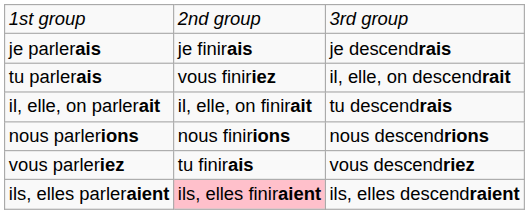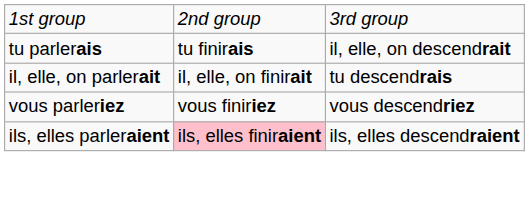 <table class=wikitable>
 <tr>
 <td><em>1st group</em></td>
 <td><em>2nd group</em></td>
 <td><em>3rd group</em></td>
 </tr>
 <tr>
-<td>je parler<strong>ais</strong></td>
-<td>je finir<strong>ais</strong></td>
-<td>je descend<strong>rais</strong></td>
-</tr>
-<tr>
 <td>tu parler<strong>ais</strong></td>
-<td>vous finir<strong>iez</strong></td>
+<td>tu finir<strong>ais</strong></td>
 <td>il, elle, on descend<strong>rait</strong></td>
 </tr>
 <tr>
 <td>il, elle, on parler<strong>ait</strong></td>
 <td>il, elle, on finir<strong>ait</strong></td>
 <td>tu descend<strong>rais</strong></td>
 </tr>
 <tr>
-<td>nous parler<strong>ions</strong></td>
-<td>nous finir<strong>ions</strong></td>
-<td>nous descend<strong>rions</strong></td>
-</tr>
-<tr>
 <td>vous parler<strong>iez</strong></td>
-<td>tu finir<strong>ais</strong></td>
+<td>vous finir<strong>iez</strong></td>
 <td>vous descend<strong>riez</strong></td>
 </tr>
 <tr>
 <td>ils, elles parler<strong>aient</strong></td>
 <td style="background: pink;">ils, elles finir<strong>aient</strong></td>
 <td>ils, elles descend<strong>raient</strong></td>
 </tr>
 </table>
